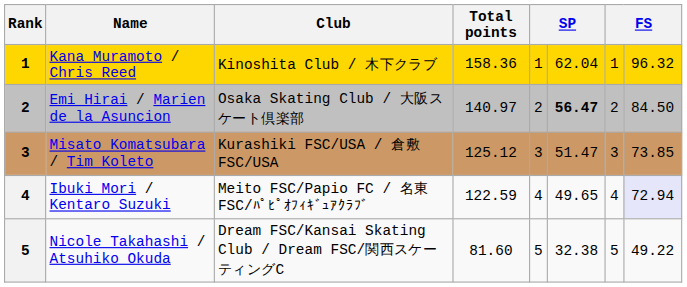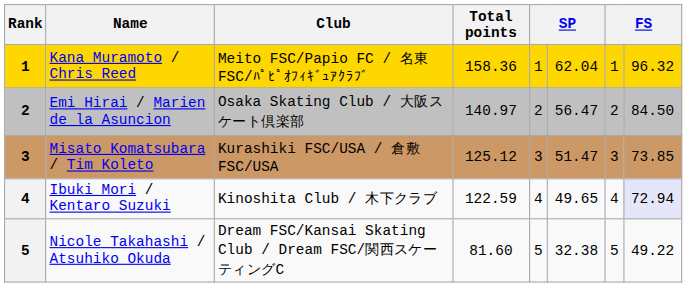 <table class="wikitable sortable">
 <tr>
 <th>Rank</th>
 <th>Name</th>
 <th>Club</th>
 <th>Total points</th>
 <th colspan="2" width="80px"><a href='#'>SP</a></th>
 <th colspan="2" width="80px"><a href='#'>FS</a></th>
 </tr>
 <tr bgcolor="gold">
 <td align="center"><strong>1</strong></td>
 <td><a href='#'>Kana Muramoto</a> / <a href='#'>Chris Reed</a></td>
-<td>Kinoshita Club / 木下クラブ</td>
+<td>Meito FSC/Papio FC / 名東FSC/ﾊﾟﾋﾟｵﾌｨｷﾞｭｱｸﾗﾌﾞ</td>
 <td align="center">158.36</td>
 <td align="center">1</td>
 <td align="center">62.04</td>
 <td align="center">1</td>
 <td align="center">96.32</td>
 </tr>
 <tr bgcolor="silver">
 <td align="center"><strong>2</strong></td>
 <td><a href='#'>Emi Hirai</a> / <a href='#'>Marien de la Asuncion</a></td>
 <td>Osaka Skating Club / 大阪スケート倶楽部</td>
 <td align="center">140.97</td>
 <td align="center">2</td>
-<td align="center"><strong>56.47</strong></td>
+<td align="center">56.47</td>
 <td align="center">2</td>
 <td align="center">84.50</td>
 </tr>
 <tr bgcolor="cc9966">
 <td align="center"><strong>3</strong></td>
 <td><a href='#'>Misato Komatsubara</a> / <a href='#'>Tim Koleto</a></td>
 <td>Kurashiki FSC/USA / 倉敷FSC/USA</td>
 <td align="center">125.12</td>
 <td align="center">3</td>
 <td align="center">51.47</td>
 <td align="center">3</td>
 <td align="center">73.85</td>
 </tr>
 <tr>
 <th>4</th>
 <td><a href='#'>Ibuki Mori</a> / <a href='#'>Kentaro Suzuki</a></td>
-<td>Meito FSC/Papio FC / 名東FSC/ﾊﾟﾋﾟｵﾌｨｷﾞｭｱｸﾗﾌﾞ</td>
+<td>Kinoshita Club / 木下クラブ</td>
 <td align="center">122.59</td>
 <td align="center">4</td>
 <td align="center">49.65</td>
 <td align="center">4</td>
 <td align="center" style="background: lavender;">72.94</td>
 </tr>
 <tr>
 <th>5</th>
 <td><a href='#'>Nicole Takahashi</a> / <a href='#'>Atsuhiko Okuda</a></td>
 <td>Dream FSC/Kansai Skating Club / Dream FSC/関西スケーティングC</td>
 <td align="center">81.60</td>
 <td align="center">5</td>
 <td align="center">32.38</td>
 <td align="center">5</td>
 <td align="center">49.22</td>
 </tr>
 </table>
